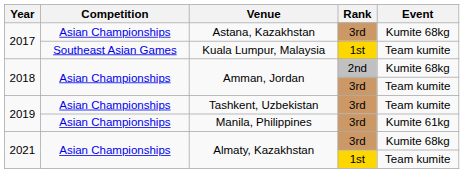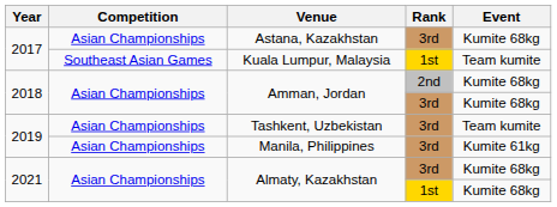 <table class="wikitable sortable" width=45% style="font-size:90%; text-align:center;">
 <tr>
 <th>Year</th>
 <th>Competition</th>
 <th>Venue</th>
 <th>Rank</th>
 <th>Event</th>
 </tr>
 <tr>
 <td rowspan=2>2017</td>
 <td><a href='#'>Asian Championships</a></td>
 <td>Astana, Kazakhstan</td>
 <td bgcolor="cc9966">3rd</td>
 <td>Kumite 68kg</td>
 </tr>
 <tr>
 <td><a href='#'>Southeast Asian Games</a></td>
 <td>Kuala Lumpur, Malaysia</td>
 <td bgcolor="gold">1st</td>
 <td>Team kumite</td>
 </tr>
 <tr>
 <td rowspan=2>2018</td>
 <td rowspan=2><a href='#'>Asian Championships</a></td>
 <td rowspan=2>Amman, Jordan</td>
 <td bgcolor="silver">2nd</td>
 <td>Kumite 68kg</td>
 </tr>
 <tr>
 <td bgcolor="cc9966">3rd</td>
-<td>Team kumite</td>
+<td>Kumite 68kg</td>
 </tr>
 <tr>
 <td rowspan=2>2019</td>
 <td><a href='#'>Asian Championships</a></td>
 <td>Tashkent, Uzbekistan</td>
 <td bgcolor="cc9966">3rd</td>
 <td>Team kumite</td>
 </tr>
 <tr>
 <td><a href='#'>Asian Championships</a></td>
 <td>Manila, Philippines</td>
 <td bgcolor="cc9966">3rd</td>
 <td>Kumite 61kg</td>
 </tr>
 <tr>
 <td rowspan=2>2021</td>
 <td rowspan=2><a href='#'>Asian Championships</a></td>
 <td rowspan=2>Almaty, Kazakhstan</td>
 <td bgcolor="cc9966">3rd</td>
 <td>Kumite 68kg</td>
 </tr>
 <tr>
 <td bgcolor="gold">1st</td>
-<td>Team kumite</td>
+<td>Kumite 68kg</td>
 </tr>
 </table>
